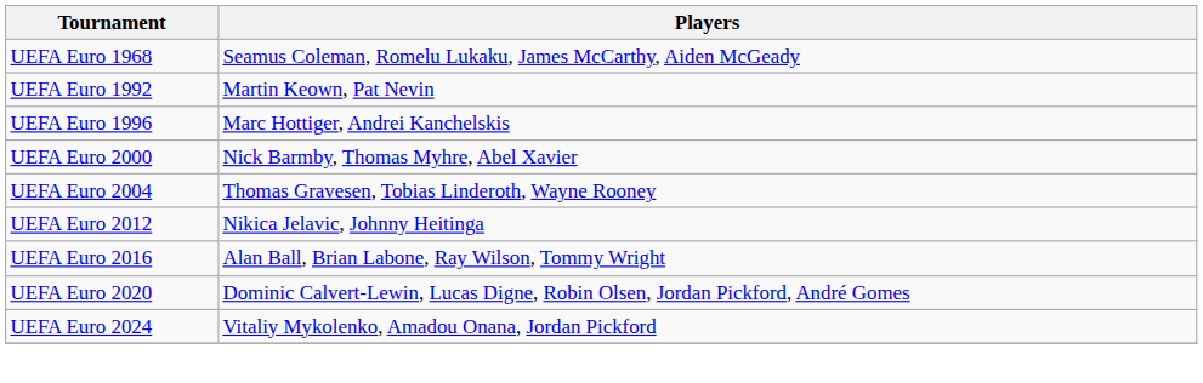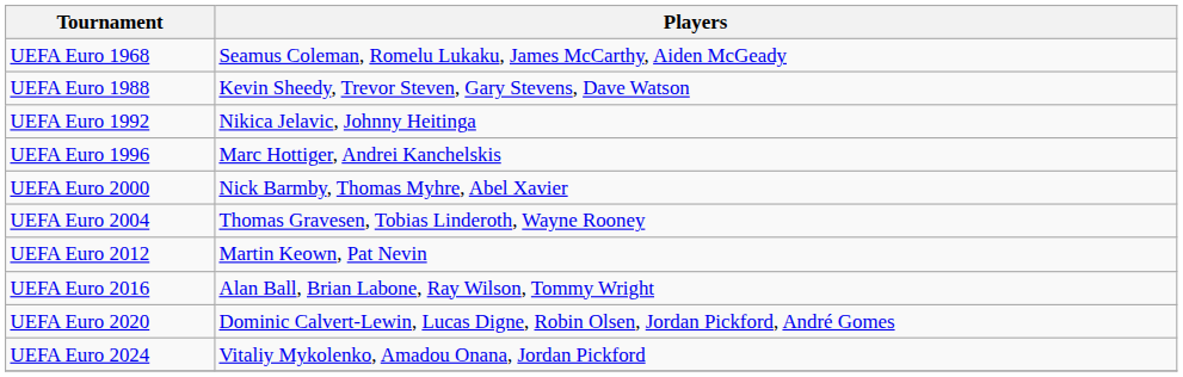 <table class="wikitable sortable" style="width: 70%; center; font-size: 95%;">
 <tr>
 <th>Tournament</th>
 <th>Players</th>
 </tr>
 <tr>
 <td><a href='#'>UEFA Euro 1968</a></td>
 <td> <a href='#'>Seamus Coleman</a>,  <a href='#'>Romelu Lukaku</a>,  <a href='#'>James McCarthy</a>,  <a href='#'>Aiden McGeady</a></td>
 </tr>
 <tr>
+<td><a href='#'>UEFA Euro 1988</a></td>
+<td> <a href='#'>Kevin Sheedy</a>,  <a href='#'>Trevor Steven</a>,   <a href='#'>Gary Stevens</a>,   <a href='#'>Dave Watson</a></td>
+</tr>
+<tr>
 <td><a href='#'>UEFA Euro 1992</a></td>
-<td> <a href='#'>Martin Keown</a>,  <a href='#'>Pat Nevin</a></td>
+<td> <a href='#'>Nikica Jelavic</a>,  <a href='#'>Johnny Heitinga</a></td>
 </tr>
 <tr>
 <td><a href='#'>UEFA Euro 1996</a></td>
 <td> <a href='#'>Marc Hottiger</a>,  <a href='#'>Andrei Kanchelskis</a></td>
 </tr>
 <tr>
 <td><a href='#'>UEFA Euro 2000</a></td>
 <td> <a href='#'>Nick Barmby</a>,  <a href='#'>Thomas Myhre</a>,  <a href='#'>Abel Xavier</a></td>
 </tr>
 <tr>
 <td><a href='#'>UEFA Euro 2004</a></td>
 <td> <a href='#'>Thomas Gravesen</a>,  <a href='#'>Tobias Linderoth</a>,  <a href='#'>Wayne Rooney</a></td>
 </tr>
 <tr>
 <td><a href='#'>UEFA Euro 2012</a></td>
-<td> <a href='#'>Nikica Jelavic</a>,  <a href='#'>Johnny Heitinga</a></td>
+<td> <a href='#'>Martin Keown</a>,  <a href='#'>Pat Nevin</a></td>
 </tr>
 <tr>
 <td><a href='#'>UEFA Euro 2016</a></td>
 <td> <a href='#'>Alan Ball</a>,  <a href='#'>Brian Labone</a>,   <a href='#'>Ray Wilson</a>,   <a href='#'>Tommy Wright</a></td>
 </tr>
 <tr>
 <td><a href='#'>UEFA Euro 2020</a></td>
 <td> <a href='#'>Dominic Calvert-Lewin</a>,  <a href='#'>Lucas Digne</a>,  <a href='#'>Robin Olsen</a>,  <a href='#'>Jordan Pickford</a>,  <a href='#'>André Gomes</a></td>
 </tr>
 <tr>
 <td><a href='#'>UEFA Euro 2024</a></td>
 <td> <a href='#'>Vitaliy Mykolenko</a>,  <a href='#'>Amadou Onana</a>,  <a href='#'>Jordan Pickford</a></td>
 </tr>
 <tr>
 </tr>
 </table>
